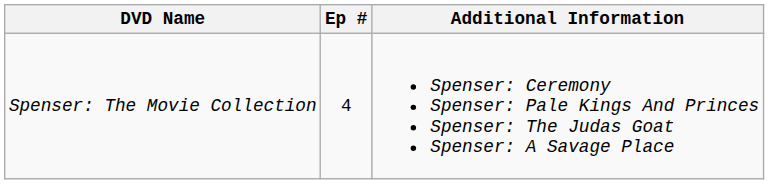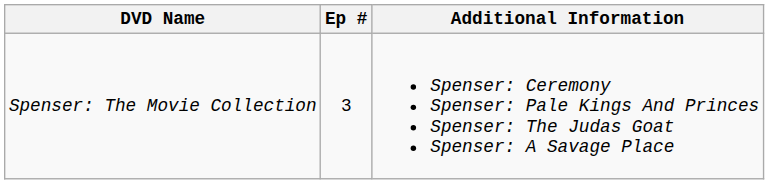 <table class="wikitable">
 <tr>
 <th>DVD Name</th>
 <th>Ep #</th>
 <th>Additional Information</th>
 </tr>
 <tr>
 <td><em>Spenser: The Movie Collection</em></td>
-<td align="center">4</td>
+<td align="center">3</td>
 <td><br><ul><li><em>Spenser: Ceremony</em></li><li><em>Spenser: Pale Kings And Princes</em></li><li><em>Spenser: The Judas Goat</em></li><li><em>Spenser: A Savage Place</em></li></ul></td>
 </tr>
 </table>
